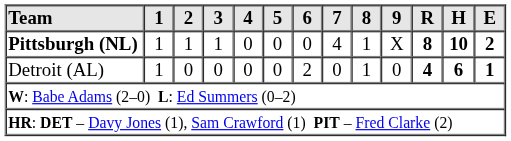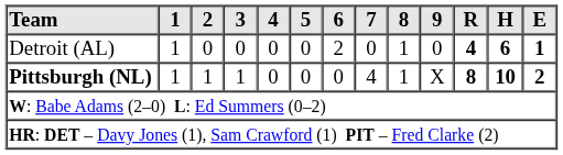 <table border=1 cellspacing=0 width=425 style="margin-left:3em;">
 <tr style="text-align:center; background-color:#e6e6e6;">
 <th align=left width=125>Team</th>
 <th width=25>1</th>
 <th width=25>2</th>
 <th width=25>3</th>
 <th width=25>4</th>
 <th width=25>5</th>
 <th width=25>6</th>
 <th width=25>7</th>
 <th width=25>8</th>
 <th width=25>9</th>
 <th width=25>R</th>
 <th width=25>H</th>
 <th width=25>E</th>
 </tr>
 <tr style="text-align:center;">
+<td align=left>Detroit (AL)</td>
+<td>1</td>
+<td>0</td>
+<td>0</td>
+<td>0</td>
+<td>0</td>
+<td>2</td>
+<td>0</td>
+<td>1</td>
+<td>0</td>
+<td><strong>4</strong></td>
+<td><strong>6</strong></td>
+<td><strong>1</strong></td>
+</tr>
+<tr style="text-align:center;">
 <td align=left><strong>Pittsburgh (NL)</strong></td>
 <td>1</td>
 <td>1</td>
 <td>1</td>
 <td>0</td>
 <td>0</td>
 <td>0</td>
 <td>4</td>
 <td>1</td>
 <td>X</td>
 <td><strong>8</strong></td>
 <td><strong>10</strong></td>
 <td><strong>2</strong></td>
 </tr>
-<tr style="text-align:center;">
-<td align=left>Detroit (AL)</td>
-<td>1</td>
-<td>0</td>
-<td>0</td>
-<td>0</td>
-<td>0</td>
-<td>2</td>
-<td>0</td>
-<td>1</td>
-<td>0</td>
-<td><strong>4</strong></td>
-<td><strong>6</strong></td>
-<td><strong>1</strong></td>
-</tr>
 <tr style="text-align:left;">
 <td colspan=13><small><strong>W</strong>: <a href='#'>Babe Adams</a> (2–0)  <strong>L</strong>: <a href='#'>Ed Summers</a> (0–2)</small></td>
 </tr>
 <tr style="text-align:left;">
 <td colspan=13><small><strong>HR</strong>: <strong>DET</strong> – <a href='#'>Davy Jones</a> (1), <a href='#'>Sam Crawford</a> (1)  <strong>PIT</strong> – <a href='#'>Fred Clarke</a> (2)</small></td>
 </tr>
 </table>
